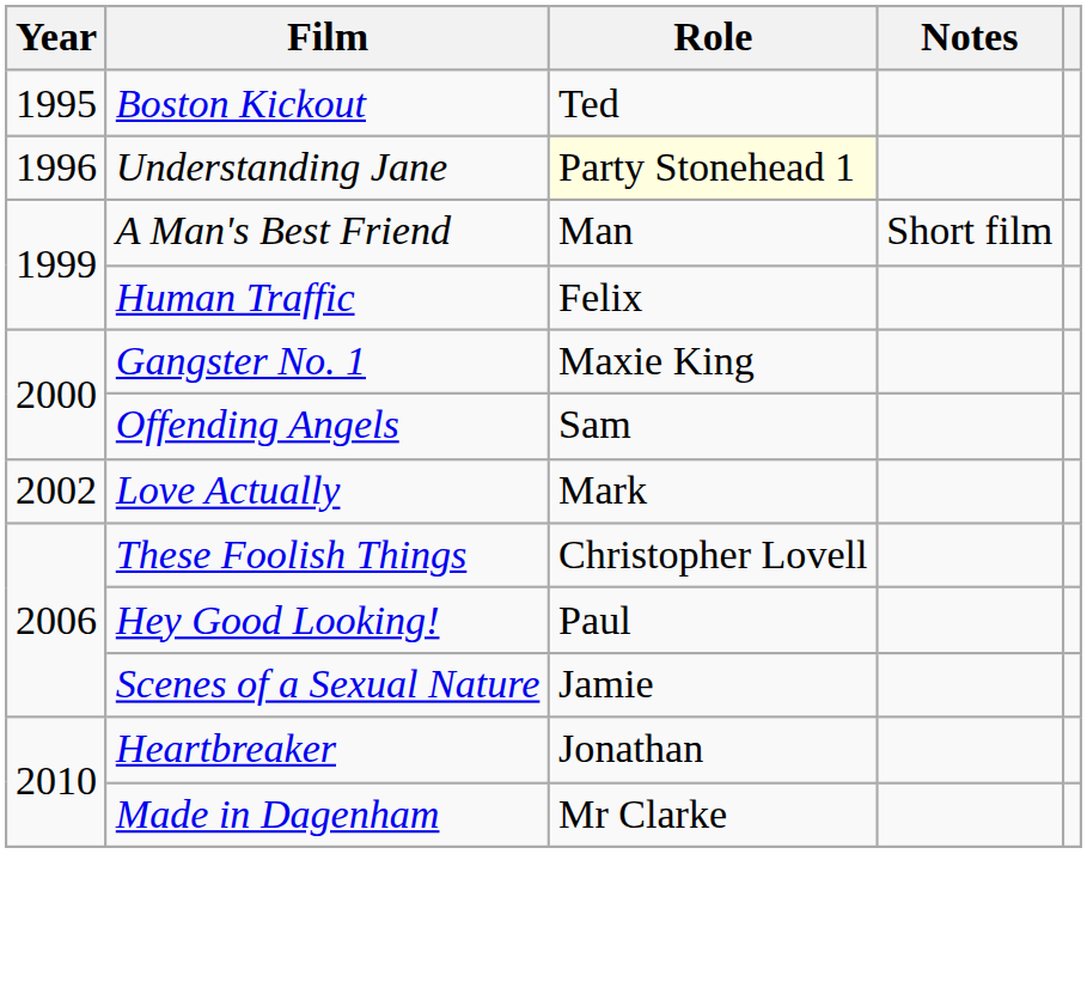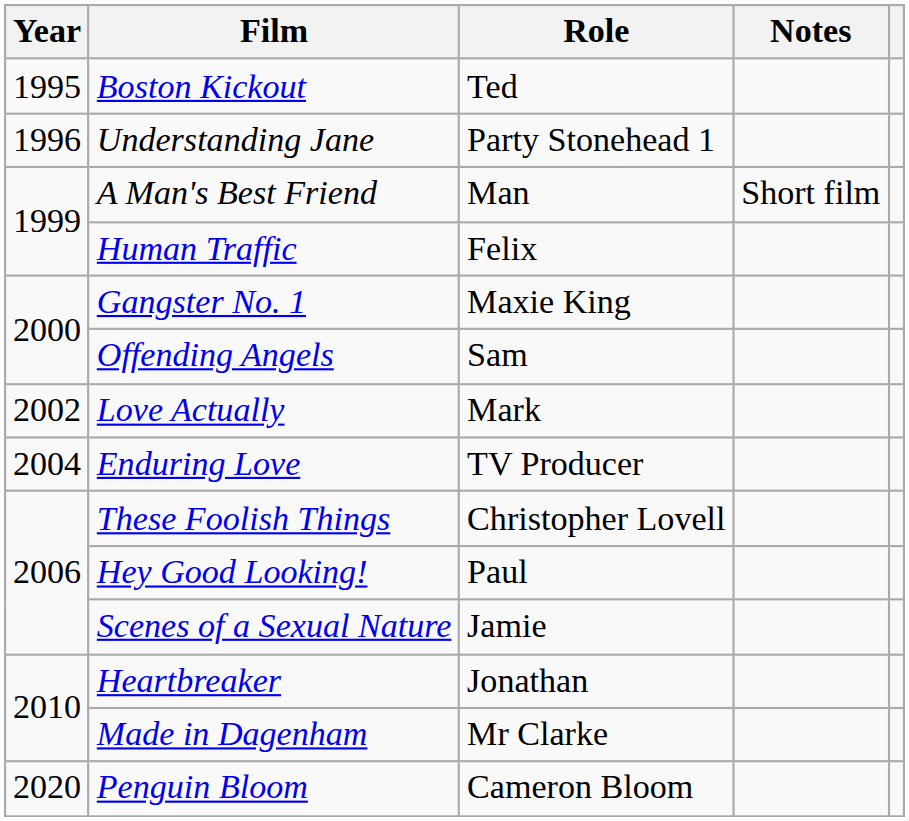 <table class="wikitable sortable">
 <tr>
 <th>Year</th>
 <th>Film</th>
 <th>Role</th>
 <th class="unsortable">Notes</th>
 <th></th>
 </tr>
 <tr>
 <td>1995</td>
 <td><em><a href='#'>Boston Kickout</a></em></td>
 <td>Ted</td>
 <td></td>
 <td></td>
 </tr>
 <tr>
 <td>1996</td>
 <td><em>Understanding Jane</em></td>
-<td style="background: lightyellow;">Party Stonehead 1</td>
+<td>Party Stonehead 1</td>
 <td></td>
 <td></td>
 </tr>
 <tr>
 <td rowspan="2">1999</td>
 <td><em>A Man's Best Friend</em></td>
 <td>Man</td>
 <td>Short film</td>
 <td></td>
 </tr>
 <tr>
 <td><em><a href='#'>Human Traffic</a></em></td>
 <td>Felix</td>
 <td></td>
 <td></td>
 </tr>
 <tr>
 <td rowspan="2">2000</td>
 <td><em><a href='#'>Gangster No. 1</a></em></td>
 <td>Maxie King</td>
 <td></td>
 <td></td>
 </tr>
 <tr>
 <td><em><a href='#'>Offending Angels</a></em></td>
 <td>Sam</td>
 <td></td>
 <td></td>
 </tr>
 <tr>
 <td>2002</td>
 <td><em><a href='#'>Love Actually</a></em></td>
 <td>Mark</td>
 <td></td>
 <td></td>
 </tr>
 <tr>
+<td>2004</td>
+<td><em><a href='#'>Enduring Love</a></em></td>
+<td>TV Producer</td>
+<td></td>
+<td></td>
+</tr>
+<tr>
 <td rowspan="3">2006</td>
 <td><em><a href='#'>These Foolish Things</a></em></td>
 <td>Christopher Lovell</td>
 <td></td>
 <td></td>
 </tr>
 <tr>
 <td><em><a href='#'>Hey Good Looking!</a></em></td>
 <td>Paul</td>
 <td></td>
 <td></td>
 </tr>
 <tr>
 <td><em><a href='#'>Scenes of a Sexual Nature</a></em></td>
 <td>Jamie</td>
 <td></td>
 <td></td>
 </tr>
 <tr>
 <td rowspan="2">2010</td>
 <td><em><a href='#'>Heartbreaker</a></em></td>
 <td>Jonathan</td>
 <td></td>
 <td></td>
 </tr>
 <tr>
 <td><em><a href='#'>Made in Dagenham</a></em></td>
 <td>Mr Clarke</td>
 <td></td>
 <td></td>
 </tr>
 <tr>
+<td>2020</td>
+<td><em><a href='#'>Penguin Bloom</a></em></td>
+<td>Cameron Bloom</td>
+<td></td>
+<td></td>
+</tr>
+<tr>
 </tr>
 </table>
